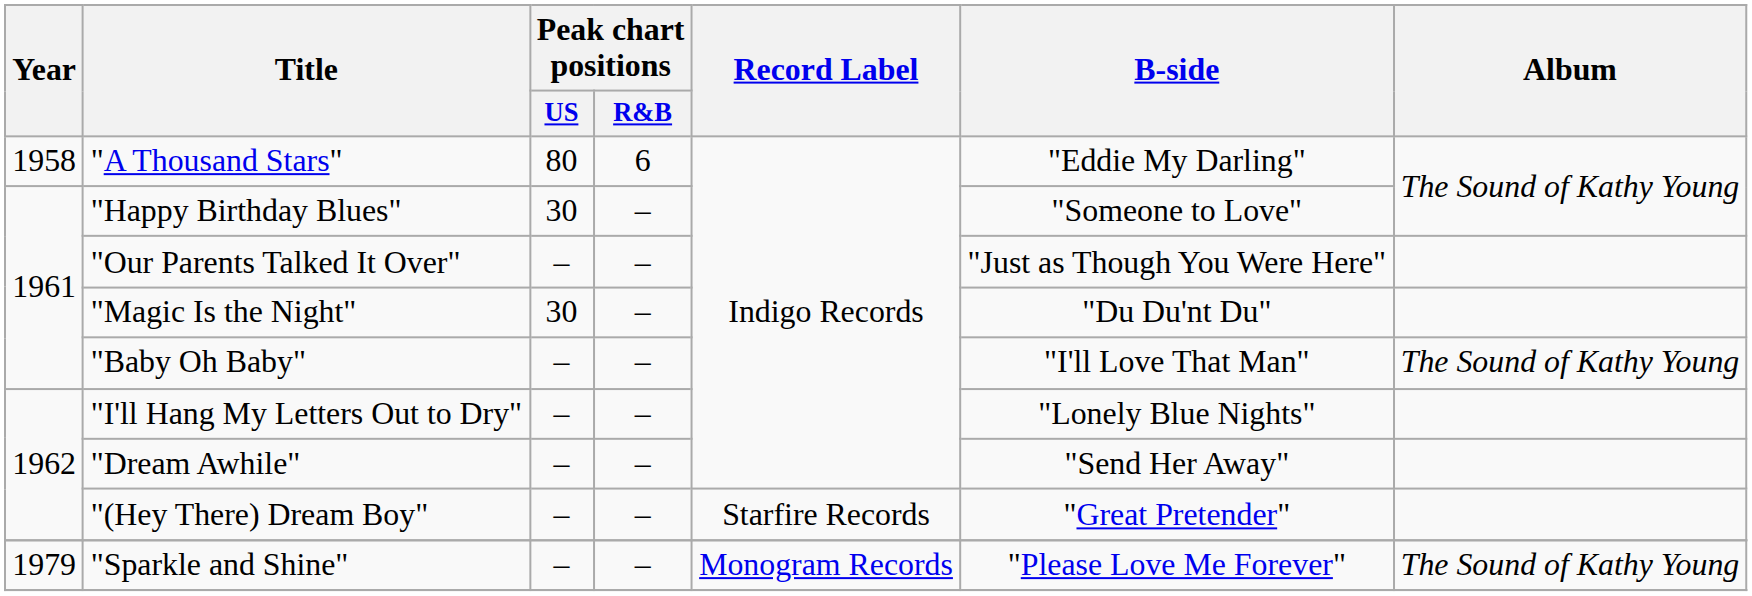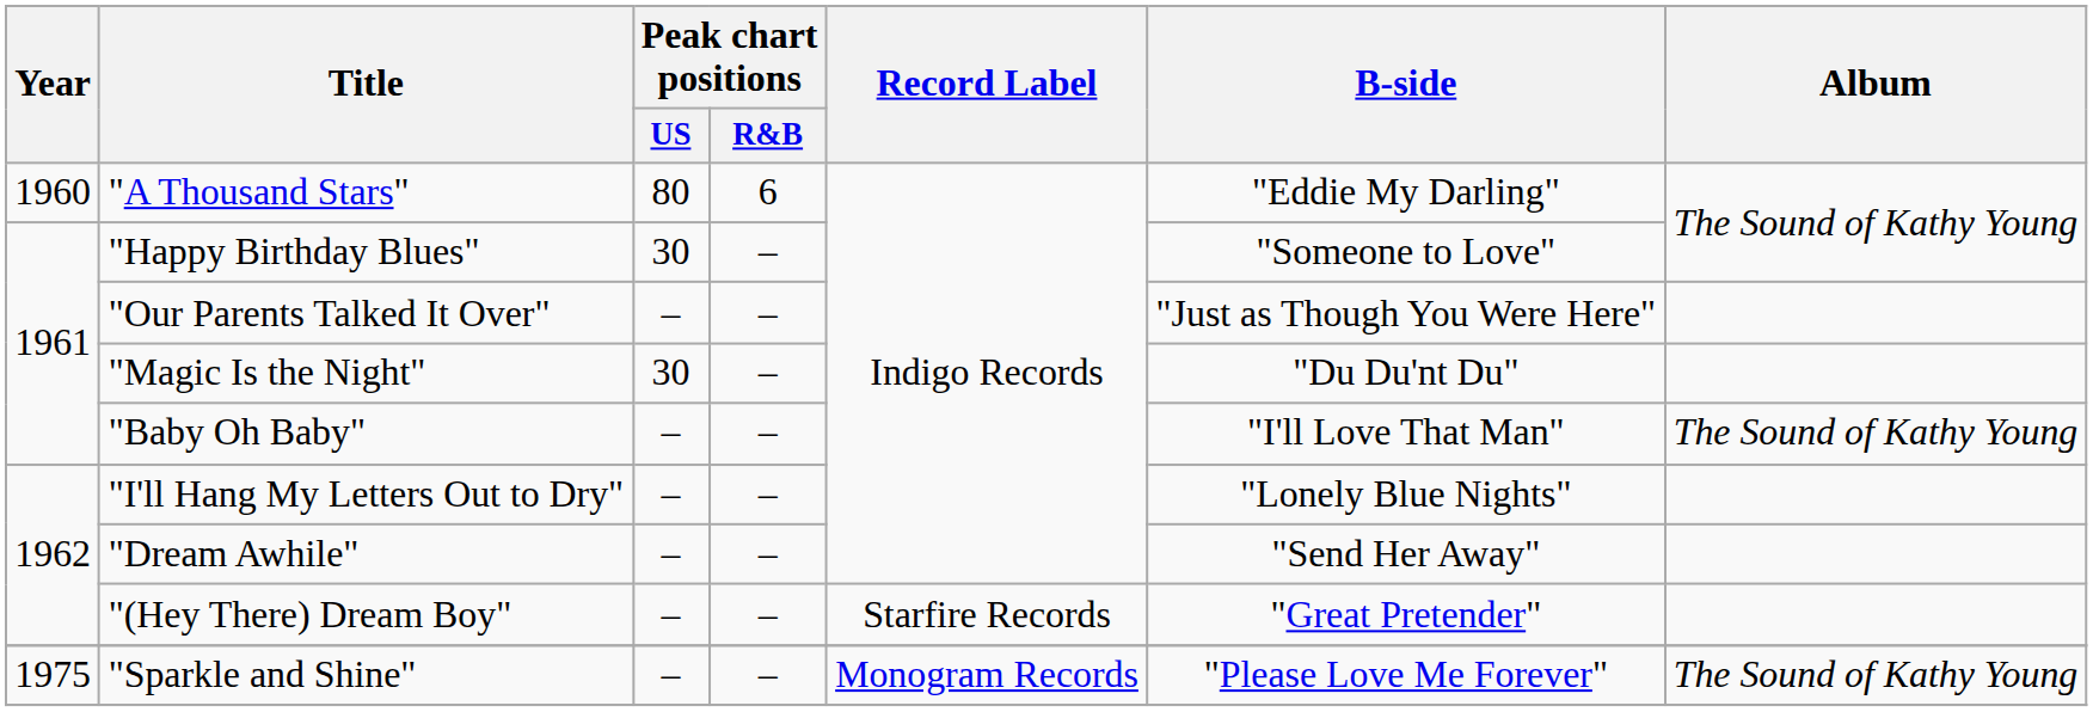 <table class="wikitable" style=text-align:center;>
 <tr>
 <th rowspan="2">Year</th>
 <th rowspan="2">Title</th>
 <th colspan="2">Peak chart<br>positions</th>
 <th rowspan="2"><a href='#'>Record Label</a></th>
 <th rowspan="2"><a href='#'>B-side</a></th>
 <th rowspan="2">Album</th>
 </tr>
 <tr style="font-size:smaller;">
 <th align=centre><a href='#'>US</a></th>
 <th align=centre><a href='#'>R&B</a></th>
 </tr>
 <tr>
-<td>1958</td>
+<td>1960</td>
 <td align=left>"<a href='#'>A Thousand Stars</a>"</td>
 <td>80</td>
 <td>6</td>
 <td rowspan="7">Indigo Records</td>
 <td>"Eddie My Darling"</td>
 <td rowspan="2"><em>The Sound of Kathy Young</em></td>
 </tr>
 <tr>
 <td rowspan="4">1961</td>
 <td align=left>"Happy Birthday Blues"</td>
 <td>30</td>
 <td>–</td>
 <td>"Someone to Love"</td>
 </tr>
 <tr>
 <td align=left>"Our Parents Talked It Over"</td>
 <td>–</td>
 <td>–</td>
 <td>"Just as Though You Were Here"</td>
 <td></td>
 </tr>
 <tr>
 <td align=left>"Magic Is the Night"</td>
 <td>30</td>
 <td>–</td>
 <td>"Du Du'nt Du"</td>
 <td></td>
 </tr>
 <tr>
 <td align=left>"Baby Oh Baby"</td>
 <td>–</td>
 <td>–</td>
 <td>"I'll Love That Man"</td>
 <td><em>The Sound of Kathy Young</em></td>
 </tr>
 <tr>
 <td rowspan="3">1962</td>
 <td align=left>"I'll Hang My Letters Out to Dry"</td>
 <td>–</td>
 <td>–</td>
 <td>"Lonely Blue Nights"</td>
 <td></td>
 </tr>
 <tr>
 <td align=left>"Dream Awhile"</td>
 <td>–</td>
 <td>–</td>
 <td>"Send Her Away"</td>
 <td></td>
 </tr>
 <tr>
 <td align=left>"(Hey There) Dream Boy"</td>
 <td>–</td>
 <td>–</td>
 <td rowspan="1">Starfire Records</td>
 <td>"<a href='#'>Great Pretender</a>"</td>
 <td></td>
 </tr>
 <tr>
 </tr>
 <tr>
-<td>1979</td>
+<td>1975</td>
 <td align=left>"Sparkle and Shine"</td>
 <td>–</td>
 <td>–</td>
 <td rowspan="1"><a href='#'>Monogram Records</a></td>
 <td>"<a href='#'>Please Love Me Forever</a>"</td>
 <td><em>The Sound of Kathy Young</em></td>
 </tr>
 <tr>
 </tr>
 </table>
